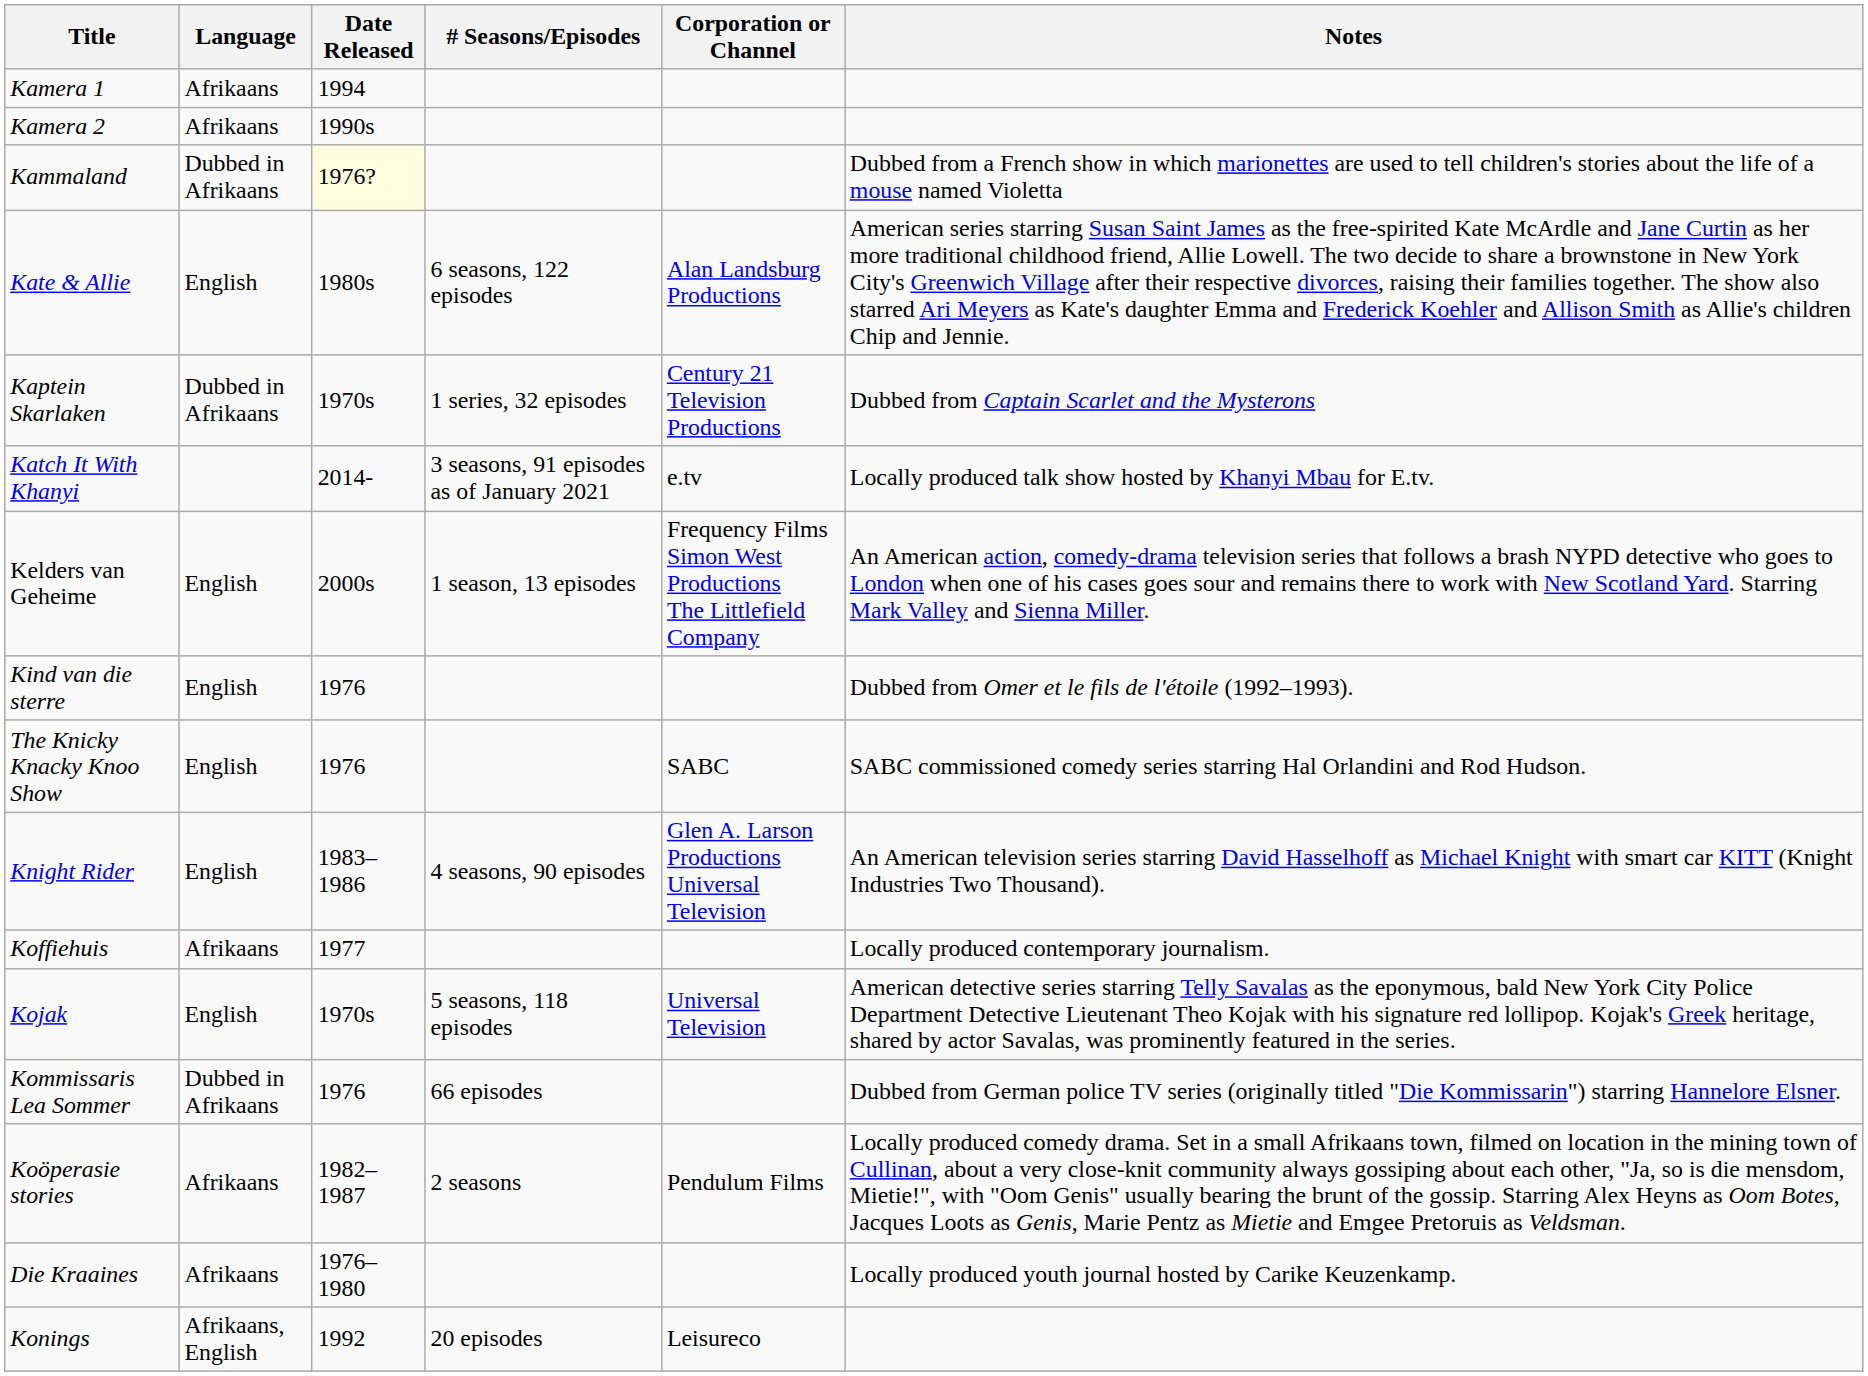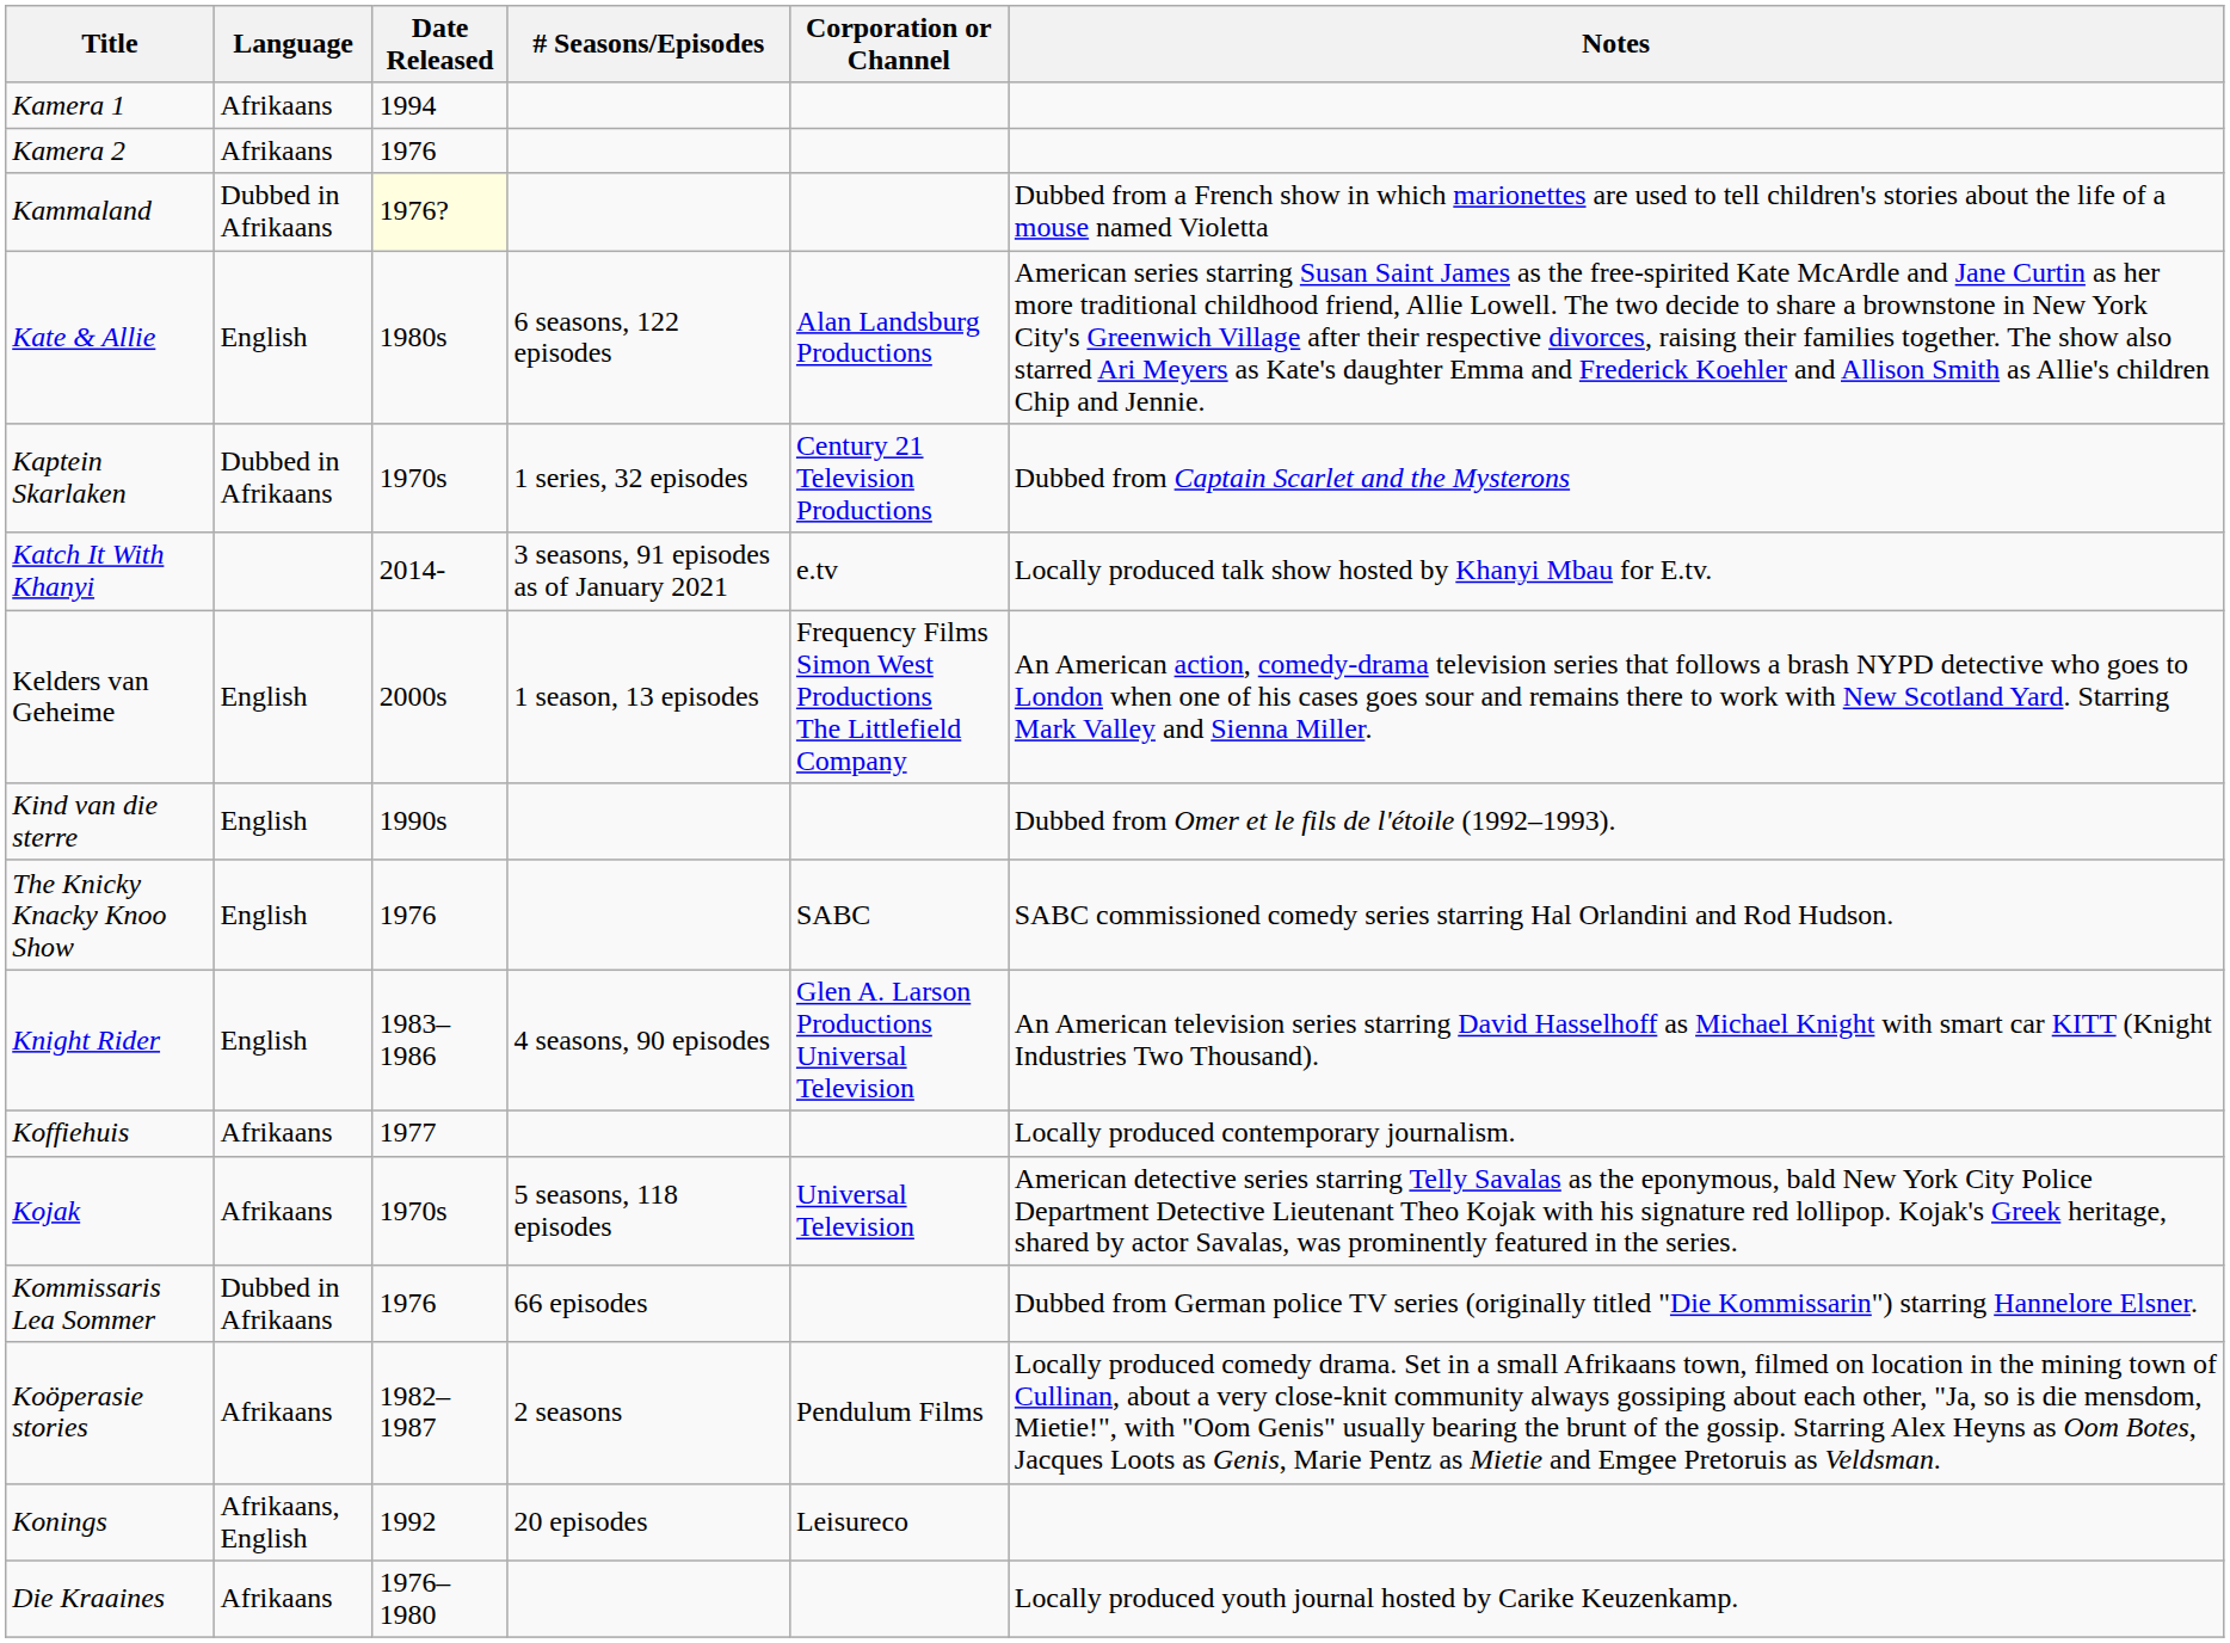 <table class="wikitable sortable">
 <tr>
 <th>Title</th>
 <th>Language</th>
 <th>Date Released</th>
 <th># Seasons/Episodes</th>
 <th>Corporation or Channel</th>
 <th>Notes</th>
 </tr>
 <tr>
 <td><em>Kamera 1</em></td>
 <td>Afrikaans</td>
 <td>1994</td>
 <td></td>
 <td></td>
 <td></td>
 </tr>
 <tr>
 <td><em>Kamera 2</em></td>
 <td>Afrikaans</td>
-<td>1990s</td>
+<td>1976</td>
 <td></td>
 <td></td>
 <td></td>
 </tr>
 <tr>
 <td><em>Kammaland</em></td>
 <td>Dubbed in Afrikaans</td>
 <td style="background: lightyellow;">1976?</td>
 <td></td>
 <td></td>
 <td>Dubbed from a French show in which <a href='#'>marionettes</a> are used to tell children's stories about the life of a <a href='#'>mouse</a> named Violetta</td>
 </tr>
 <tr>
 <td><em><a href='#'>Kate & Allie</a></em></td>
 <td>English</td>
 <td>1980s</td>
 <td>6 seasons, 122 episodes</td>
 <td><a href='#'>Alan Landsburg Productions</a></td>
 <td>American series starring <a href='#'>Susan Saint James</a> as the free-spirited Kate McArdle and <a href='#'>Jane Curtin</a> as her more traditional childhood friend, Allie Lowell. The two decide to share a brownstone in New York City's <a href='#'>Greenwich Village</a> after their respective <a href='#'>divorces</a>, raising their families together. The show also starred <a href='#'>Ari Meyers</a> as Kate's daughter Emma and <a href='#'>Frederick Koehler</a> and <a href='#'>Allison Smith</a> as Allie's children Chip and Jennie.</td>
 </tr>
 <tr>
 <td><em>Kaptein Skarlaken</em></td>
 <td>Dubbed in Afrikaans</td>
 <td>1970s</td>
 <td>1 series, 32 episodes</td>
 <td><a href='#'>Century 21 Television Productions</a></td>
 <td>Dubbed from <em><a href='#'>Captain Scarlet and the Mysterons</a></em></td>
 </tr>
 <tr>
 <td><em><a href='#'>Katch It With Khanyi</a></em></td>
 <td></td>
 <td>2014-</td>
 <td>3 seasons, 91 episodes as of January 2021</td>
 <td>e.tv</td>
 <td>Locally produced talk show hosted by <a href='#'>Khanyi Mbau</a> for E.tv.</td>
 </tr>
 <tr>
 <td>Kelders van Geheime</td>
 <td>English</td>
 <td>2000s</td>
 <td>1 season, 13 episodes</td>
 <td>Frequency Films<br><a href='#'>Simon West Productions</a><br><a href='#'>The Littlefield Company</a></td>
 <td>An American <a href='#'>action</a>, <a href='#'>comedy-drama</a> television series that follows a brash NYPD detective who goes to <a href='#'>London</a> when one of his cases goes sour and remains there to work with <a href='#'>New Scotland Yard</a>. Starring <a href='#'>Mark Valley</a> and <a href='#'>Sienna Miller</a>.</td>
 </tr>
 <tr>
 <td><em>Kind van die sterre</em></td>
 <td>English</td>
-<td>1976</td>
+<td>1990s</td>
 <td></td>
 <td></td>
 <td>Dubbed from <em>Omer et le fils de l'étoile</em> (1992–1993).</td>
 </tr>
 <tr>
 <td><em>The Knicky Knacky Knoo Show</em></td>
 <td>English</td>
 <td>1976</td>
 <td></td>
 <td>SABC</td>
 <td>SABC commissioned comedy series starring Hal Orlandini and Rod Hudson.</td>
 </tr>
 <tr>
 <td><em><a href='#'>Knight Rider</a></em></td>
 <td>English</td>
 <td>1983–1986</td>
 <td>4 seasons, 90 episodes</td>
 <td><a href='#'>Glen A. Larson Productions</a><br><a href='#'>Universal Television</a></td>
 <td>An American television series starring <a href='#'>David Hasselhoff</a> as <a href='#'>Michael Knight</a> with smart car <a href='#'>KITT</a> (Knight Industries Two Thousand).</td>
 </tr>
 <tr>
 <td><em>Koffiehuis</em></td>
 <td>Afrikaans</td>
 <td>1977</td>
 <td></td>
 <td></td>
 <td>Locally produced contemporary journalism.</td>
 </tr>
 <tr>
 <td><em><a href='#'>Kojak</a></em></td>
-<td>English</td>
+<td>Afrikaans</td>
 <td>1970s</td>
 <td>5 seasons, 118 episodes</td>
 <td><a href='#'>Universal Television</a></td>
 <td>American detective series starring <a href='#'>Telly Savalas</a> as the eponymous, bald New York City Police Department Detective Lieutenant Theo Kojak with his signature red lollipop. Kojak's <a href='#'>Greek</a> heritage, shared by actor Savalas, was prominently featured in the series.</td>
 </tr>
 <tr>
 <td><em>Kommissaris Lea Sommer</em></td>
 <td>Dubbed in Afrikaans</td>
 <td>1976</td>
 <td>66 episodes</td>
 <td></td>
 <td>Dubbed from German police TV series (originally titled "<a href='#'>Die Kommissarin</a>") starring <a href='#'>Hannelore Elsner</a>.</td>
 </tr>
 <tr>
 <td><em>Koöperasie stories</em></td>
 <td>Afrikaans</td>
 <td>1982–1987</td>
 <td>2 seasons</td>
 <td>Pendulum Films</td>
 <td>Locally produced comedy drama. Set in a small Afrikaans town, filmed on location in the mining town of <a href='#'>Cullinan</a>, about a very close-knit community always gossiping about each other, "Ja, so is die mensdom, Mietie!", with "Oom Genis" usually bearing the brunt of the gossip. Starring Alex Heyns as <em>Oom Botes</em>, Jacques Loots as <em>Genis</em>, Marie Pentz as <em>Mietie</em> and Emgee Pretoruis as <em>Veldsman</em>.</td>
 </tr>
 <tr>
+<td><em>Konings</em></td>
+<td>Afrikaans, English</td>
+<td>1992</td>
+<td>20 episodes</td>
+<td>Leisureco</td>
+<td></td>
+</tr>
+<tr>
 <td><em>Die Kraaines</em></td>
 <td>Afrikaans</td>
 <td>1976–1980</td>
 <td></td>
 <td></td>
 <td>Locally produced youth journal hosted by Carike Keuzenkamp.</td>
 </tr>
-<tr>
-<td><em>Konings</em></td>
-<td>Afrikaans, English</td>
-<td>1992</td>
-<td>20 episodes</td>
-<td>Leisureco</td>
-<td></td>
-</tr>
 </table>
